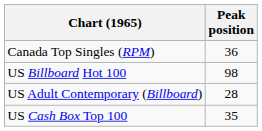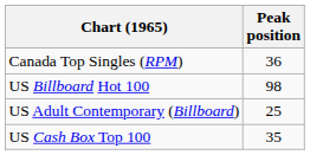 <table class="wikitable sortable">
 <tr>
 <th>Chart (1965)</th>
 <th>Peak<br>position</th>
 </tr>
 <tr>
 <td>Canada Top Singles (<em><a href='#'>RPM</a></em>)</td>
 <td style="text-align:center;">36</td>
 </tr>
 <tr>
 <td>US <em><a href='#'>Billboard</a></em> <a href='#'>Hot 100</a></td>
 <td style="text-align:center;">98</td>
 </tr>
 <tr>
 <td>US <a href='#'>Adult Contemporary</a> (<em><a href='#'>Billboard</a></em>)</td>
-<td style="text-align:center;">28</td>
+<td style="text-align:center;">25</td>
 </tr>
 <tr>
 <td>US <a href='#'><em>Cash Box</em> Top 100</a></td>
 <td align="center">35</td>
 </tr>
 </table>
